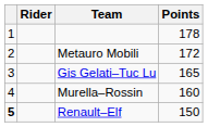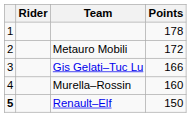 <table class="wikitable">
 <tr>
 <th></th>
 <th>Rider</th>
 <th>Team</th>
 <th>Points</th>
 </tr>
 <tr>
 <td>1</td>
 <td> </td>
 <td></td>
 <td align=right>178</td>
 </tr>
 <tr>
 <td>2</td>
 <td></td>
 <td>Metauro Mobili</td>
 <td align=right>172</td>
 </tr>
 <tr>
 <td>3</td>
 <td> </td>
 <td><a href='#'>Gis Gelati–Tuc Lu</a></td>
-<td align=right>165</td>
+<td align=right>166</td>
 </tr>
 <tr>
 <td>4</td>
 <td></td>
 <td>Murella–Rossin</td>
 <td align=right>160</td>
 </tr>
 <tr>
 <td><strong>5</strong></td>
 <td> </td>
 <td><a href='#'>Renault–Elf</a></td>
 <td align=right>150</td>
 </tr>
 </table>
